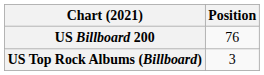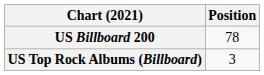 <table class="wikitable plainrowheaders" style="text-align:center">
 <tr>
 <th scope="col">Chart (2021)</th>
 <th scope="col">Position</th>
 </tr>
 <tr>
 <th scope="row">US <em>Billboard</em> 200</th>
-<td>76</td>
+<td>78</td>
 </tr>
 <tr>
 <th scope="row">US Top Rock Albums (<em>Billboard</em>)</th>
 <td>3</td>
 </tr>
 </table>
